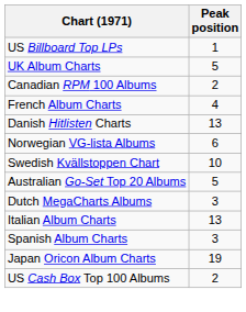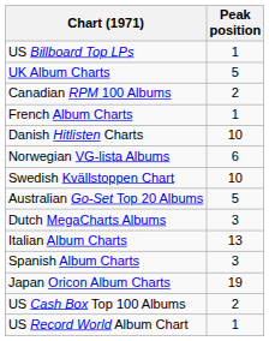 <table class="wikitable">
 <tr>
 <th>Chart (1971)</th>
 <th>Peak<br>position</th>
 </tr>
 <tr>
 <td>US <a href='#'><em>Billboard Top LPs</em></a></td>
 <td align=center>1</td>
 </tr>
 <tr>
 <td><a href='#'>UK Album Charts</a></td>
 <td align=center>5</td>
 </tr>
 <tr>
 <td>Canadian <a href='#'><em>RPM</em> 100 Albums</a></td>
 <td align=center>2</td>
 </tr>
 <tr>
 <td>French <a href='#'>Album Charts</a></td>
-<td align=center>4</td>
+<td align=center>1</td>
 </tr>
 <tr>
 <td>Danish <em><a href='#'>Hitlisten</a></em> Charts</td>
-<td align=center>13</td>
+<td align=center>10</td>
 </tr>
 <tr>
 <td>Norwegian <a href='#'>VG-lista Albums</a></td>
 <td align=center>6</td>
 </tr>
 <tr>
 <td>Swedish <a href='#'>Kvällstoppen Chart</a></td>
 <td align=center>10</td>
 </tr>
 <tr>
 <td>Australian <a href='#'><em>Go-Set</em> Top 20 Albums</a></td>
 <td align=center>5</td>
 </tr>
 <tr>
 <td>Dutch <a href='#'>MegaCharts Albums</a></td>
 <td align=center>3</td>
 </tr>
 <tr>
 <td>Italian <a href='#'>Album Charts</a></td>
 <td align=center>13</td>
 </tr>
 <tr>
 <td>Spanish <a href='#'>Album Charts</a></td>
 <td align=center>3</td>
 </tr>
 <tr>
 <td>Japan <a href='#'>Oricon Album Charts</a></td>
 <td align=center>19</td>
 </tr>
 <tr>
 <td>US <em><a href='#'>Cash Box</a></em> Top 100 Albums</td>
 <td align=center>2</td>
 </tr>
+<tr>
+<td>US <em><a href='#'>Record World</a></em> Album Chart</td>
+<td align=center>1</td>
+</tr>
 </table>
